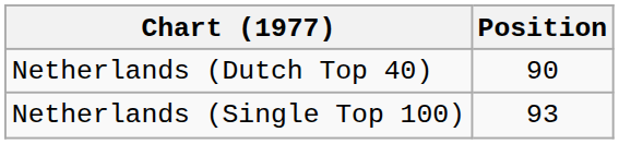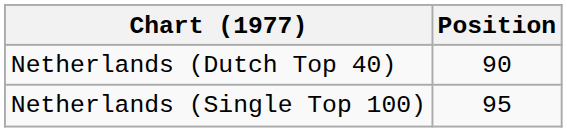 <table class="wikitable sortable">
 <tr>
 <th>Chart (1977)</th>
 <th>Position</th>
 </tr>
 <tr>
 <td>Netherlands (Dutch Top 40)</td>
 <td align="center">90</td>
 </tr>
 <tr>
 <td>Netherlands (Single Top 100)</td>
-<td align="center">93</td>
+<td align="center">95</td>
 </tr>
 </table>
